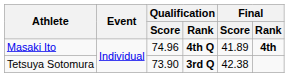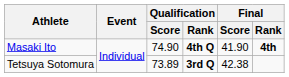 <table class=wikitable style="font-size:90%">
 <tr>
 <th rowspan=2>Athlete</th>
 <th rowspan=2>Event</th>
 <th colspan=2>Qualification</th>
 <th colspan=2>Final</th>
 </tr>
 <tr>
 <th>Score</th>
 <th>Rank</th>
 <th>Score</th>
 <th>Rank</th>
 </tr>
 <tr>
 <td><a href='#'>Masaki Ito</a></td>
 <td rowspan=2><a href='#'>Individual</a></td>
-<td align=center>74.96</td>
+<td align=center>74.90</td>
 <td align=center><strong>4th Q</strong></td>
-<td align=center>41.89</td>
+<td align=center>41.90</td>
 <td align=center><strong>4th</strong></td>
 </tr>
 <tr>
 <td>Tetsuya Sotomura</td>
-<td align=center>73.90</td>
+<td align=center>73.89</td>
 <td align=center><strong>3rd Q</strong></td>
 <td align=center>42.38</td>
 <td align=center></td>
 </tr>
 </table>
